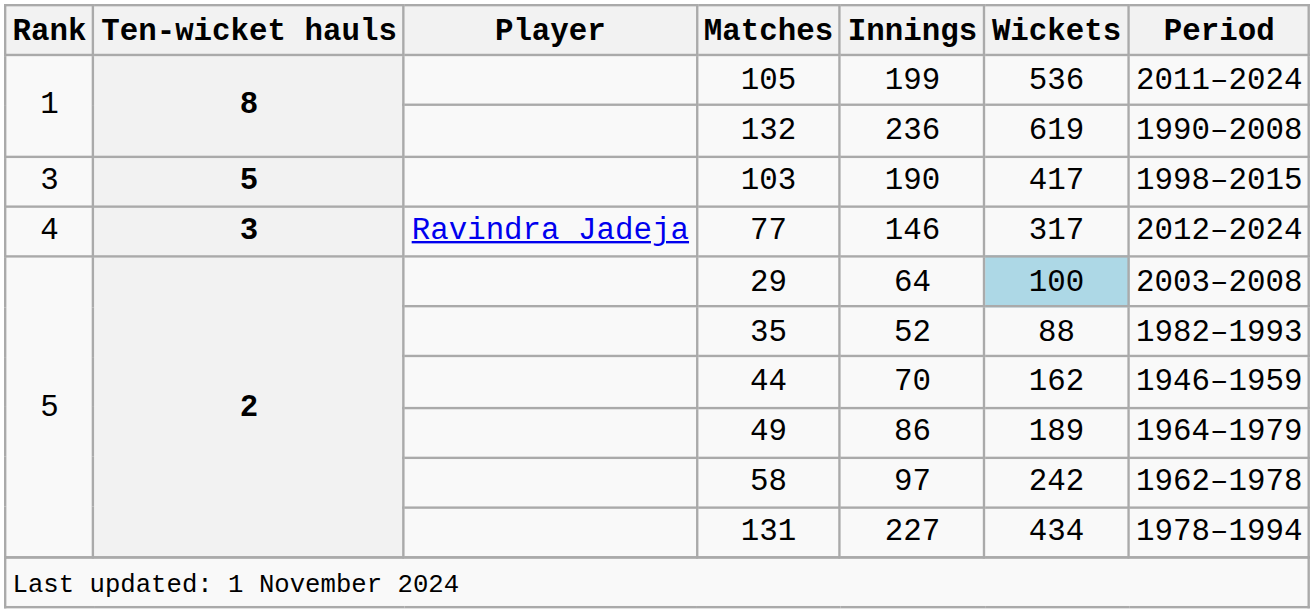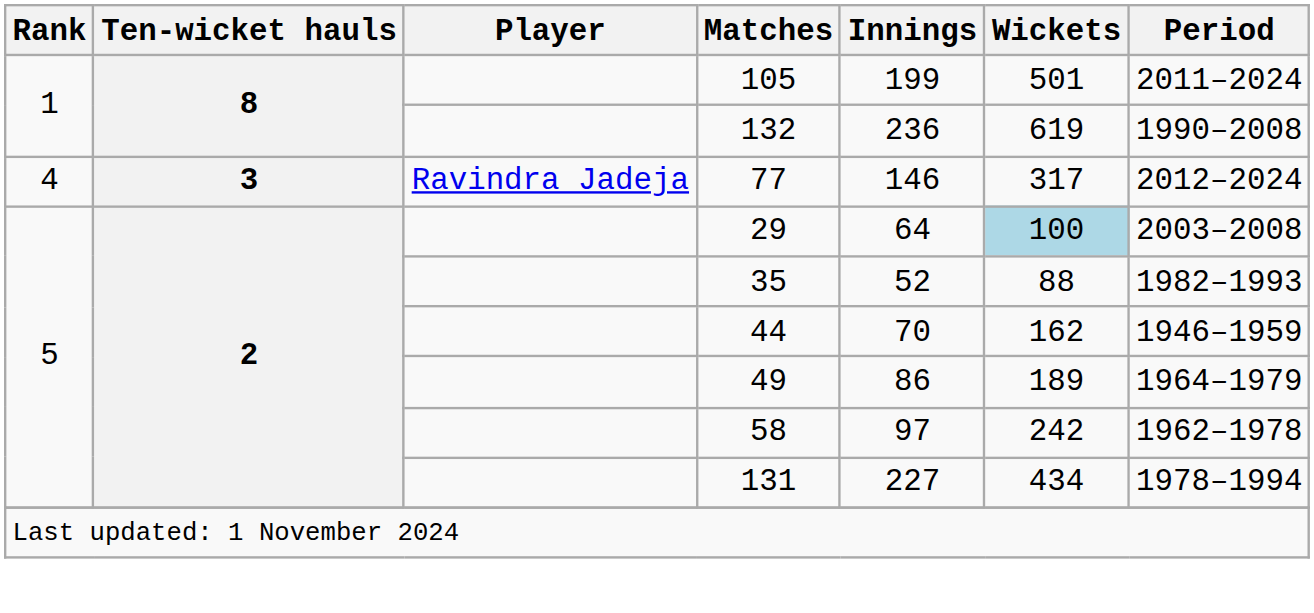 <table class="wikitable sortable">
 <tr>
 <th scope=col>Rank</th>
 <th scope=col>Ten-wicket hauls</th>
 <th scope=col>Player</th>
 <th scope=col>Matches</th>
 <th scope=col>Innings</th>
 <th scope=col>Wickets</th>
 <th scope=col>Period</th>
 </tr>
 <tr>
 <td align=center rowspan=2>1</td>
 <th scope=row style=text-align:center; rowspan=2>8</th>
 <td></td>
 <td align=center>105</td>
 <td align=center>199</td>
-<td align=center>536</td>
+<td align=center>501</td>
 <td>2011–2024</td>
 </tr>
 <tr>
 <td></td>
 <td align=center>132</td>
 <td align=center>236</td>
 <td align=center>619</td>
 <td>1990–2008</td>
-</tr>
-<tr>
-<td align=center>3</td>
-<th scope=row style=text-align:center;>5</th>
-<td></td>
-<td align=center>103</td>
-<td align=center>190</td>
-<td align=center>417</td>
-<td>1998–2015</td>
 </tr>
 <tr>
 <td align=center>4</td>
 <th scope=row style=text-align:center;>3</th>
 <td><a href='#'>Ravindra Jadeja</a></td>
 <td align=center>77</td>
 <td align=center>146</td>
 <td align=center>317</td>
 <td>2012–2024</td>
 </tr>
 <tr>
 <td align=center rowspan=6>5</td>
 <th scope=row style=text-align:center; rowspan=6>2</th>
 <td></td>
 <td align=center>29</td>
 <td align=center>64</td>
 <td align=center style="background: lightblue;">100</td>
 <td>2003–2008</td>
 </tr>
 <tr>
 <td></td>
 <td align=center>35</td>
 <td align=center>52</td>
 <td align=center>88</td>
 <td>1982–1993</td>
 </tr>
 <tr>
 <td></td>
 <td align=center>44</td>
 <td align=center>70</td>
 <td align=center>162</td>
 <td>1946–1959</td>
 </tr>
 <tr>
 <td></td>
 <td align=center>49</td>
 <td align=center>86</td>
 <td align=center>189</td>
 <td>1964–1979</td>
 </tr>
 <tr>
 <td></td>
 <td align=center>58</td>
 <td align=center>97</td>
 <td align=center>242</td>
 <td>1962–1978</td>
 </tr>
 <tr>
 <td></td>
 <td align=center>131</td>
 <td align=center>227</td>
 <td align=center>434</td>
 <td>1978–1994</td>
 </tr>
 <tr>
 </tr>
 <tr class=sortbottom>
 <td colspan=7><small>Last updated: 1 November 2024</small></td>
 </tr>
 </table>
